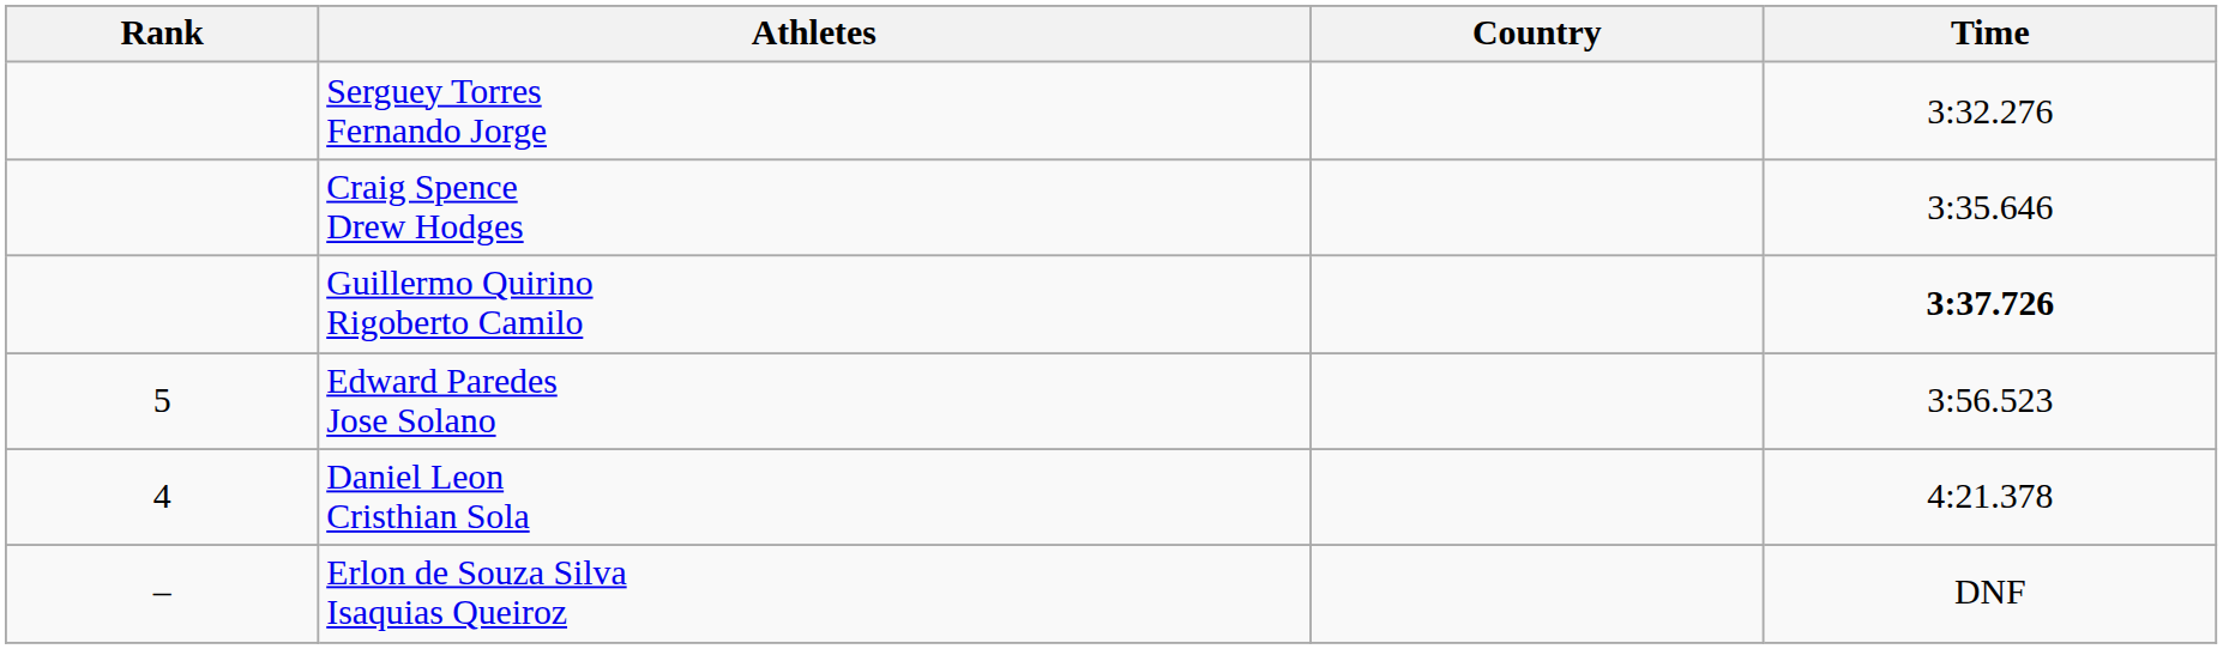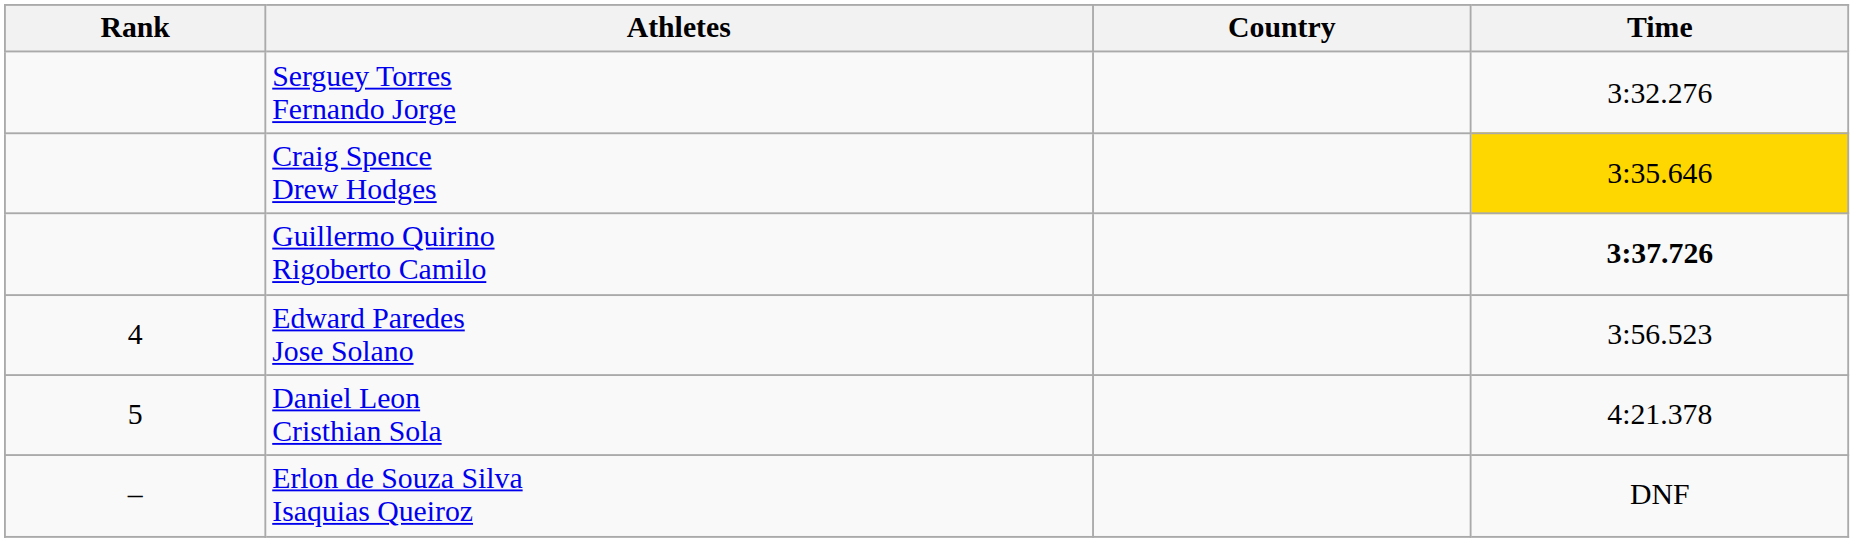 <table class="wikitable" width=50% style="text-align:center">
 <tr>
 <th>Rank</th>
 <th>Athletes</th>
 <th>Country</th>
 <th>Time</th>
 </tr>
 <tr>
 <td></td>
 <td align=left><a href='#'>Serguey Torres</a><br><a href='#'>Fernando Jorge</a></td>
 <td align=left></td>
 <td>3:32.276</td>
 </tr>
 <tr>
 <td></td>
 <td align=left><a href='#'>Craig Spence</a><br><a href='#'>Drew Hodges</a></td>
 <td align=left></td>
-<td>3:35.646</td>
+<td style="background: gold;">3:35.646</td>
 </tr>
 <tr>
 <td></td>
 <td align=left><a href='#'>Guillermo Quirino</a><br><a href='#'>Rigoberto Camilo</a></td>
 <td align=left></td>
 <td><strong>3:37.726</strong></td>
 </tr>
 <tr>
-<td>5</td>
+<td>4</td>
 <td align=left><a href='#'>Edward Paredes</a><br><a href='#'>Jose Solano</a></td>
 <td align=left></td>
 <td>3:56.523</td>
 </tr>
 <tr>
-<td>4</td>
+<td>5</td>
 <td align=left><a href='#'>Daniel Leon</a><br><a href='#'>Cristhian Sola</a></td>
 <td align=left></td>
 <td>4:21.378</td>
 </tr>
 <tr>
 <td>–</td>
 <td align=left><a href='#'>Erlon de Souza Silva</a><br><a href='#'>Isaquias Queiroz</a></td>
 <td align=left></td>
 <td>DNF</td>
 </tr>
 </table>
